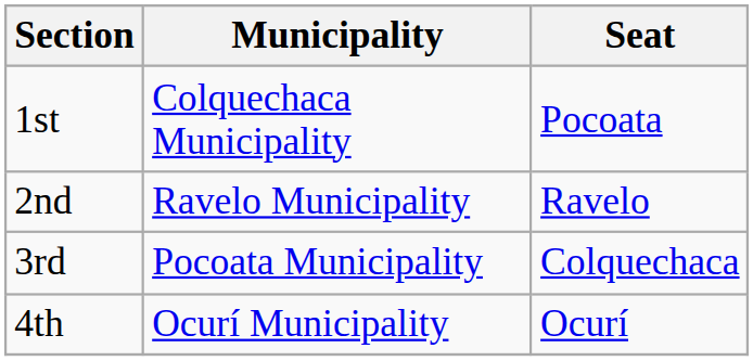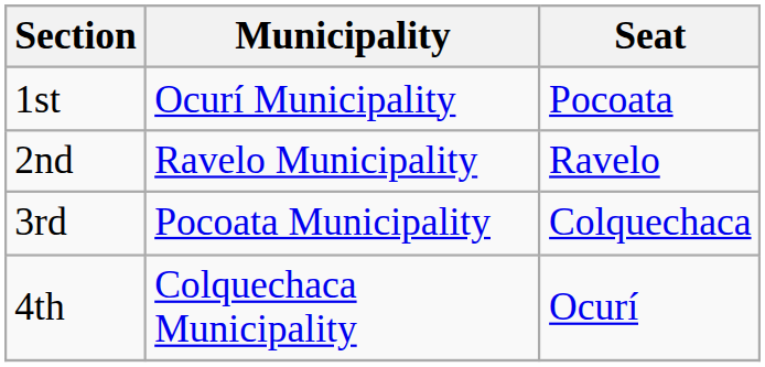 <table class="wikitable" border="1" style="width:35%;" border="1">
 <tr bgcolor=silver>
 <th>Section</th>
 <th>Municipality</th>
 <th>Seat</th>
 </tr>
 <tr>
 <td>1st</td>
-<td><a href='#'>Colquechaca Municipality</a></td>
+<td><a href='#'>Ocurí Municipality</a></td>
 <td><a href='#'>Pocoata</a></td>
 </tr>
 <tr>
 <td>2nd</td>
 <td><a href='#'>Ravelo Municipality</a></td>
 <td><a href='#'>Ravelo</a></td>
 </tr>
 <tr>
 <td>3rd</td>
 <td><a href='#'>Pocoata Municipality</a></td>
 <td><a href='#'>Colquechaca</a></td>
 </tr>
 <tr>
 <td>4th</td>
-<td><a href='#'>Ocurí Municipality</a></td>
+<td><a href='#'>Colquechaca Municipality</a></td>
 <td><a href='#'>Ocurí</a></td>
 </tr>
 <tr>
 </tr>
 </table>
